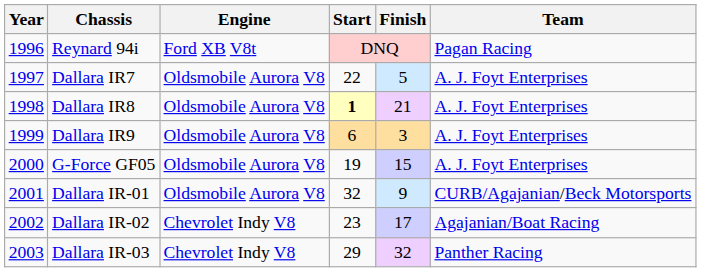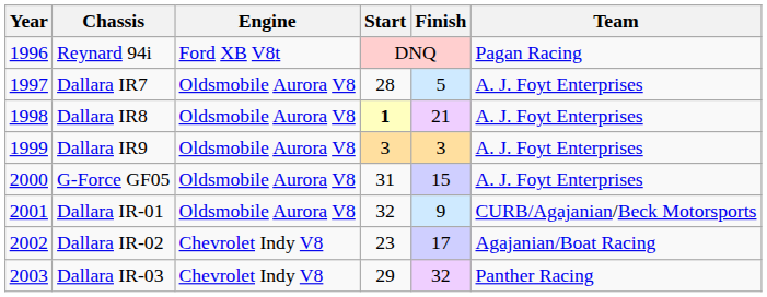 <table class="wikitable" style="font-size: 95%;">
 <tr>
 <th>Year</th>
 <th>Chassis</th>
 <th>Engine</th>
 <th>Start</th>
 <th>Finish</th>
 <th>Team</th>
 </tr>
 <tr>
 <td><a href='#'>1996</a></td>
 <td><a href='#'>Reynard</a> 94i</td>
 <td><a href='#'>Ford</a> <a href='#'>XB</a> <a href='#'>V8</a><a href='#'>t</a></td>
 <td colspan=2 align=center style="background:#FFCFCF;">DNQ</td>
 <td><a href='#'>Pagan Racing</a></td>
 </tr>
 <tr>
 <td><a href='#'>1997</a></td>
 <td><a href='#'>Dallara</a> IR7</td>
 <td><a href='#'>Oldsmobile</a> <a href='#'>Aurora</a> <a href='#'>V8</a></td>
-<td align=center>22</td>
+<td align=center>28</td>
 <td align=center style="background:#CFEAFF;">5</td>
 <td><a href='#'>A. J. Foyt Enterprises</a></td>
 </tr>
 <tr>
 <td><a href='#'>1998</a></td>
 <td><a href='#'>Dallara</a> IR8</td>
 <td><a href='#'>Oldsmobile</a> <a href='#'>Aurora</a> <a href='#'>V8</a></td>
 <td align=center style="background:#FFFFBF;"><strong>1</strong></td>
 <td align=center style="background:#EFCFFF;">21</td>
 <td><a href='#'>A. J. Foyt Enterprises</a></td>
 </tr>
 <tr>
 <td><a href='#'>1999</a></td>
 <td><a href='#'>Dallara</a> IR9</td>
 <td><a href='#'>Oldsmobile</a> <a href='#'>Aurora</a> <a href='#'>V8</a></td>
-<td align=center style="background:#ffdf9f;">6</td>
+<td align=center style="background:#ffdf9f;">3</td>
 <td align=center style="background:#ffdf9f;">3</td>
 <td><a href='#'>A. J. Foyt Enterprises</a></td>
 </tr>
 <tr>
 <td><a href='#'>2000</a></td>
 <td><a href='#'>G-Force</a> GF05</td>
 <td><a href='#'>Oldsmobile</a> <a href='#'>Aurora</a> <a href='#'>V8</a></td>
-<td align=center>19</td>
+<td align=center>31</td>
 <td align=center style="background:#CFCFFF;">15</td>
 <td><a href='#'>A. J. Foyt Enterprises</a></td>
 </tr>
 <tr>
 <td><a href='#'>2001</a></td>
 <td><a href='#'>Dallara</a> IR-01</td>
 <td><a href='#'>Oldsmobile</a> <a href='#'>Aurora</a> <a href='#'>V8</a></td>
 <td align=center>32</td>
 <td align=center style="background:#CFEAFF;">9</td>
 <td><a href='#'>CURB/Agajanian</a>/<a href='#'>Beck Motorsports</a></td>
 </tr>
 <tr>
 <td><a href='#'>2002</a></td>
 <td><a href='#'>Dallara</a> IR-02</td>
 <td><a href='#'>Chevrolet</a> Indy <a href='#'>V8</a></td>
 <td align=center>23</td>
 <td align=center style="background:#CFCFFF;">17</td>
 <td><a href='#'>Agajanian/Boat Racing</a></td>
 </tr>
 <tr>
 <td><a href='#'>2003</a></td>
 <td><a href='#'>Dallara</a> IR-03</td>
 <td><a href='#'>Chevrolet</a> Indy <a href='#'>V8</a></td>
 <td align=center>29</td>
 <td align=center style="background:#EFCFFF;">32</td>
 <td><a href='#'>Panther Racing</a></td>
 </tr>
 </table>
